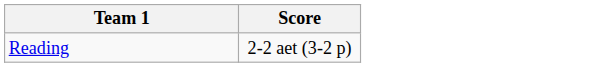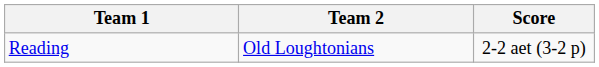 <table class="wikitable" style="font-size: 100%">
 <tr>
 <th width=200>Team 1</th>
+<th width=200>Team 2</th>
 <th width=100>Score</th>
 </tr>
 <tr>
 <td><a href='#'>Reading</a></td>
+<td><a href='#'>Old Loughtonians</a></td>
 <td align=center>2-2 aet (3-2 p)</td>
 </tr>
 </table>
